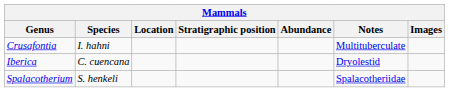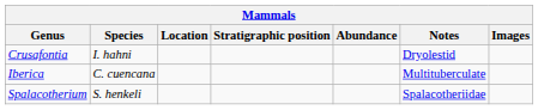 <table class="wikitable" align="center">
 <tr>
 <th colspan="7" align="center"><strong><a href='#'>Mammals</a></strong></th>
 </tr>
 <tr>
 <th>Genus</th>
 <th>Species</th>
 <th>Location</th>
 <th>Stratigraphic position</th>
 <th>Abundance</th>
 <th>Notes</th>
 <th>Images</th>
 </tr>
 <tr>
 <td><em><a href='#'>Crusafontia</a></em></td>
 <td><em>I. hahni</em></td>
 <td></td>
 <td></td>
 <td></td>
-<td><a href='#'>Multituberculate</a></td>
+<td><a href='#'>Dryolestid</a></td>
 <td></td>
 </tr>
 <tr>
 <td><em><a href='#'>Iberica</a></em></td>
 <td><em>C. cuencana</em></td>
 <td></td>
 <td></td>
 <td></td>
-<td><a href='#'>Dryolestid</a></td>
+<td><a href='#'>Multituberculate</a></td>
 <td></td>
 </tr>
 <tr>
 <td><em><a href='#'>Spalacotherium</a></em></td>
 <td><em>S. henkeli</em></td>
 <td></td>
 <td></td>
 <td></td>
 <td><a href='#'>Spalacotheriidae</a></td>
 <td></td>
 </tr>
 </table>
